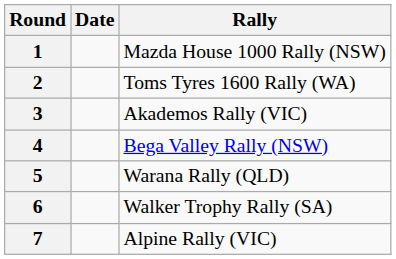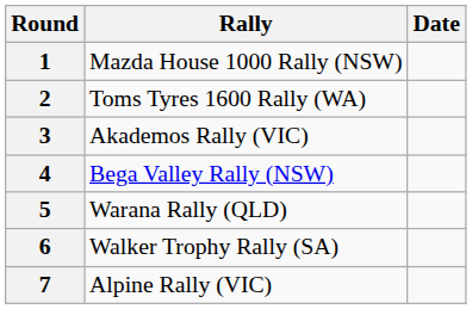 <table class="wikitable" border="1">
 <tr>
 <th>Round</th>
+<th>Rally</th>
 <th>Date</th>
-<th>Rally</th>
 </tr>
 <tr>
 <th>1</th>
+<td>Mazda House 1000 Rally (NSW)</td>
 <td></td>
-<td>Mazda House 1000 Rally (NSW)</td>
 </tr>
 <tr>
 <th>2</th>
+<td>Toms Tyres 1600 Rally (WA)</td>
 <td></td>
-<td>Toms Tyres 1600 Rally (WA)</td>
 </tr>
 <tr>
 <th>3</th>
+<td>Akademos Rally (VIC)</td>
 <td></td>
-<td>Akademos Rally (VIC)</td>
 </tr>
 <tr>
 <th>4</th>
+<td><a href='#'>Bega Valley Rally (NSW)</a></td>
 <td></td>
-<td><a href='#'>Bega Valley Rally (NSW)</a></td>
 </tr>
 <tr>
 <th>5</th>
+<td>Warana Rally (QLD)</td>
 <td></td>
-<td>Warana Rally (QLD)</td>
 </tr>
 <tr>
 <th>6</th>
+<td>Walker Trophy Rally (SA)</td>
 <td></td>
-<td>Walker Trophy Rally (SA)</td>
 </tr>
 <tr>
 <th>7</th>
+<td>Alpine Rally (VIC)</td>
 <td></td>
-<td>Alpine Rally (VIC)</td>
 </tr>
 </table>
